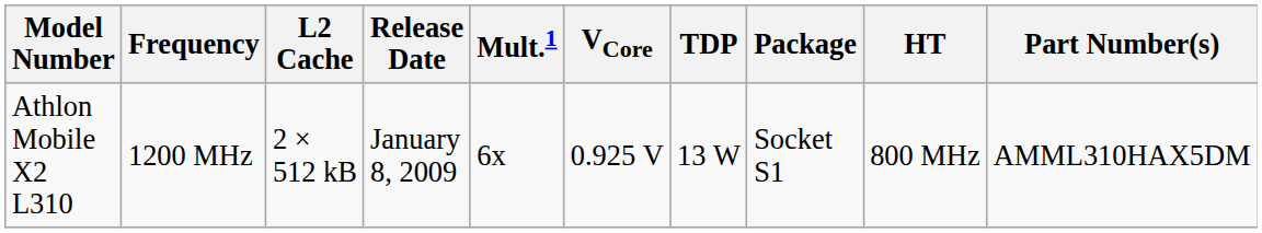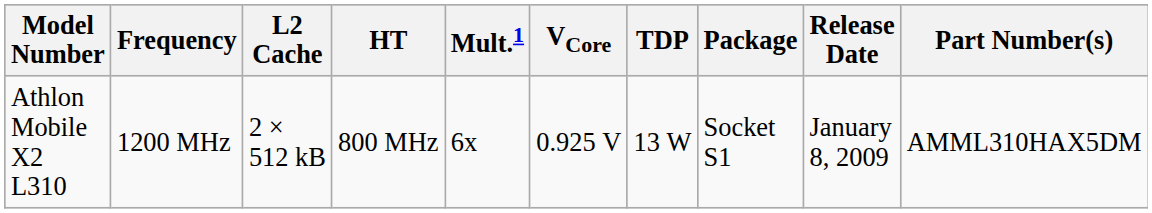 <table class="wikitable">
 <tr>
 <th>Model Number</th>
 <th>Frequency</th>
 <th>L2 Cache</th>
-<th>Release Date</th>
+<th>HT</th>
 <th>Mult.<sup><a href='#'>1</a></sup></th>
 <th>V<sub>Core</sub></th>
 <th>TDP</th>
 <th>Package</th>
-<th>HT</th>
+<th>Release Date</th>
 <th>Part Number(s)</th>
 </tr>
 <tr>
 <td>Athlon Mobile X2 L310</td>
 <td>1200 MHz</td>
 <td>2 × 512 kB</td>
-<td>January 8, 2009</td>
+<td>800 MHz</td>
 <td>6x</td>
 <td>0.925 V</td>
 <td>13 W</td>
 <td>Socket S1</td>
-<td>800 MHz</td>
+<td>January 8, 2009</td>
 <td>AMML310HAX5DM</td>
 </tr>
 </table>
